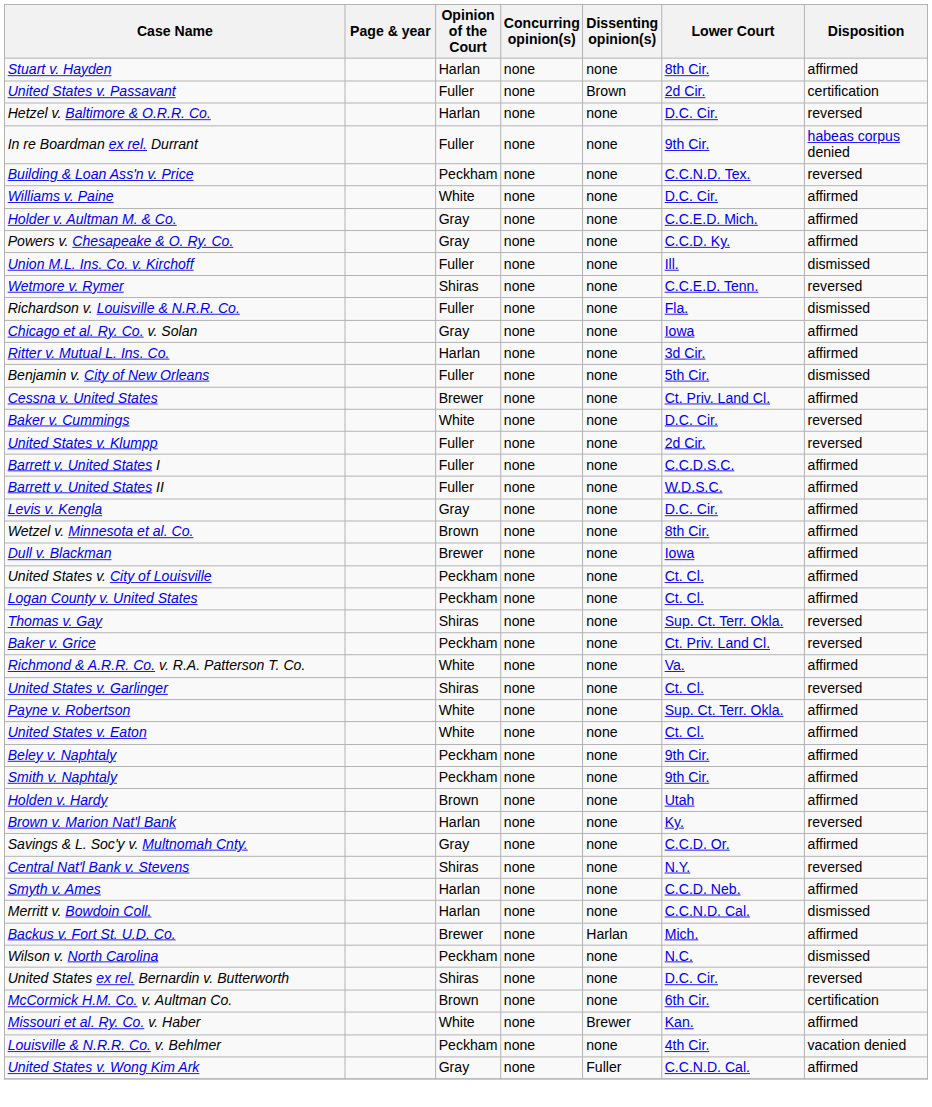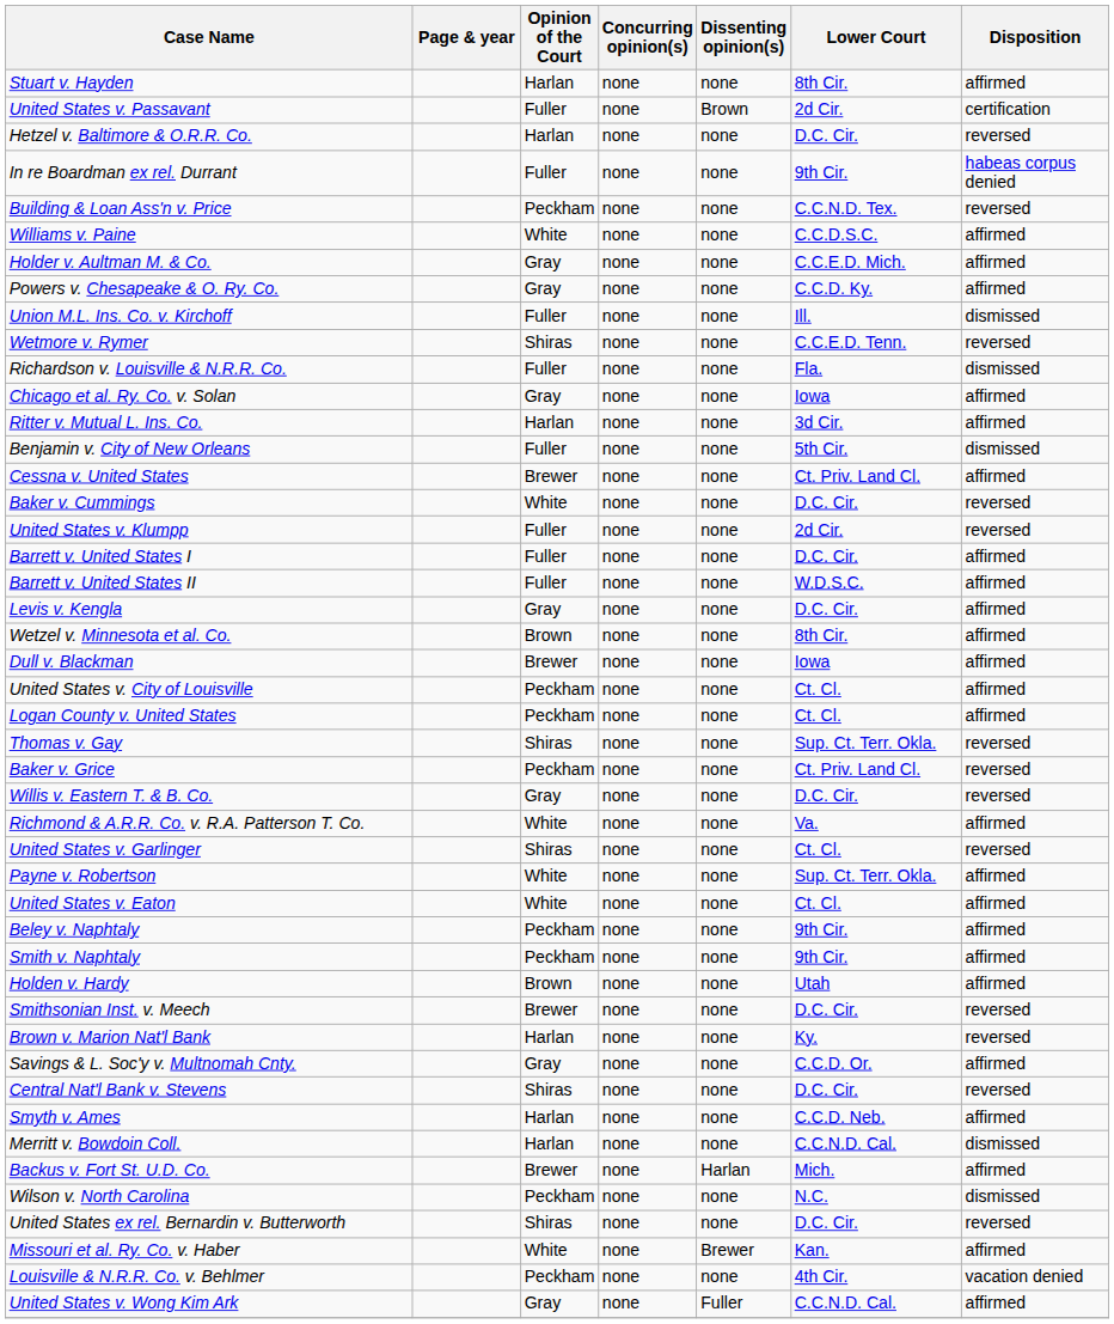 <table class="wikitable sortable">
 <tr>
 <th scope="col" style="width: 380px;">Case Name</th>
 <th scope="col" style="width: 95px;">Page & year</th>
 <th scope="col" style="width: 10px;">Opinion of the Court</th>
 <th scope="col" style="width: 10px;">Concurring opinion(s)</th>
 <th scope="col" style="width: 80px;">Dissenting opinion(s)</th>
 <th scope="col" style="width: 155px;">Lower Court</th>
 <th scope="col" style="width: 133px;">Disposition</th>
 </tr>
 <tr>
 <td><em><a href='#'>Stuart v. Hayden</a></em></td>
 <td align="right"></td>
 <td>Harlan</td>
 <td>none</td>
 <td>none</td>
 <td><a href='#'>8th Cir.</a></td>
 <td>affirmed</td>
 </tr>
 <tr>
 <td><em><a href='#'>United States v. Passavant</a></em></td>
 <td align="right"></td>
 <td>Fuller</td>
 <td>none</td>
 <td>Brown</td>
 <td><a href='#'>2d Cir.</a></td>
 <td>certification</td>
 </tr>
 <tr>
 <td><em>Hetzel v. <a href='#'>Baltimore & O.R.R. Co.</a></em></td>
 <td align="right"></td>
 <td>Harlan</td>
 <td>none</td>
 <td>none</td>
 <td><a href='#'>D.C. Cir.</a></td>
 <td>reversed</td>
 </tr>
 <tr>
 <td><em>In re Boardman <a href='#'>ex rel.</a> Durrant</em></td>
 <td align="right"></td>
 <td>Fuller</td>
 <td>none</td>
 <td>none</td>
 <td><a href='#'>9th Cir.</a></td>
 <td><a href='#'>habeas corpus</a> denied</td>
 </tr>
 <tr>
 <td><em><a href='#'>Building & Loan Ass'n v. Price</a></em></td>
 <td align="right"></td>
 <td>Peckham</td>
 <td>none</td>
 <td>none</td>
 <td><a href='#'>C.C.N.D. Tex.</a></td>
 <td>reversed</td>
 </tr>
 <tr>
 <td><em><a href='#'>Williams v. Paine</a></em></td>
 <td align="right"></td>
 <td>White</td>
 <td>none</td>
 <td>none</td>
-<td><a href='#'>D.C. Cir.</a></td>
+<td><a href='#'>C.C.D.S.C.</a></td>
 <td>affirmed</td>
 </tr>
 <tr>
 <td><em><a href='#'>Holder v. Aultman M. & Co.</a></em></td>
 <td align="right"></td>
 <td>Gray</td>
 <td>none</td>
 <td>none</td>
 <td><a href='#'>C.C.E.D. Mich.</a></td>
 <td>affirmed</td>
 </tr>
 <tr>
 <td><em>Powers v. <a href='#'>Chesapeake & O. Ry. Co.</a></em></td>
 <td align="right"></td>
 <td>Gray</td>
 <td>none</td>
 <td>none</td>
 <td><a href='#'>C.C.D. Ky.</a></td>
 <td>affirmed</td>
 </tr>
 <tr>
 <td><em><a href='#'>Union M.L. Ins. Co. v. Kirchoff</a></em></td>
 <td align="right"></td>
 <td>Fuller</td>
 <td>none</td>
 <td>none</td>
 <td><a href='#'>Ill.</a></td>
 <td>dismissed</td>
 </tr>
 <tr>
 <td><em><a href='#'>Wetmore v. Rymer</a></em></td>
 <td align="right"></td>
 <td>Shiras</td>
 <td>none</td>
 <td>none</td>
 <td><a href='#'>C.C.E.D. Tenn.</a></td>
 <td>reversed</td>
 </tr>
 <tr>
 <td><em>Richardson v. <a href='#'>Louisville & N.R.R. Co.</a></em></td>
 <td align="right"></td>
 <td>Fuller</td>
 <td>none</td>
 <td>none</td>
 <td><a href='#'>Fla.</a></td>
 <td>dismissed</td>
 </tr>
 <tr>
 <td><em><a href='#'>Chicago et al. Ry. Co.</a> v. Solan</em></td>
 <td align="right"></td>
 <td>Gray</td>
 <td>none</td>
 <td>none</td>
 <td><a href='#'>Iowa</a></td>
 <td>affirmed</td>
 </tr>
 <tr>
 <td><em><a href='#'>Ritter v. Mutual L. Ins. Co.</a></em></td>
 <td align="right"></td>
 <td>Harlan</td>
 <td>none</td>
 <td>none</td>
 <td><a href='#'>3d Cir.</a></td>
 <td>affirmed</td>
 </tr>
 <tr>
 <td><em>Benjamin v. <a href='#'>City of New Orleans</a></em></td>
 <td align="right"></td>
 <td>Fuller</td>
 <td>none</td>
 <td>none</td>
 <td><a href='#'>5th Cir.</a></td>
 <td>dismissed</td>
 </tr>
 <tr>
 <td><em><a href='#'>Cessna v. United States</a></em></td>
 <td align="right"></td>
 <td>Brewer</td>
 <td>none</td>
 <td>none</td>
 <td><a href='#'>Ct. Priv. Land Cl.</a></td>
 <td>affirmed</td>
 </tr>
 <tr>
 <td><em><a href='#'>Baker v. Cummings</a></em></td>
 <td align="right"></td>
 <td>White</td>
 <td>none</td>
 <td>none</td>
 <td><a href='#'>D.C. Cir.</a></td>
 <td>reversed</td>
 </tr>
 <tr>
 <td><em><a href='#'>United States v. Klumpp</a></em></td>
 <td align="right"></td>
 <td>Fuller</td>
 <td>none</td>
 <td>none</td>
 <td><a href='#'>2d Cir.</a></td>
 <td>reversed</td>
 </tr>
 <tr>
 <td><em><a href='#'>Barrett v. United States</a> I</em></td>
 <td align="right"></td>
 <td>Fuller</td>
 <td>none</td>
 <td>none</td>
-<td><a href='#'>C.C.D.S.C.</a></td>
+<td><a href='#'>D.C. Cir.</a></td>
 <td>affirmed</td>
 </tr>
 <tr>
 <td><em><a href='#'>Barrett v. United States</a> II</em></td>
 <td align="right"></td>
 <td>Fuller</td>
 <td>none</td>
 <td>none</td>
 <td><a href='#'>W.D.S.C.</a></td>
 <td>affirmed</td>
 </tr>
 <tr>
 <td><em><a href='#'>Levis v. Kengla</a></em></td>
 <td align="right"></td>
 <td>Gray</td>
 <td>none</td>
 <td>none</td>
 <td><a href='#'>D.C. Cir.</a></td>
 <td>affirmed</td>
 </tr>
 <tr>
 <td><em>Wetzel v. <a href='#'>Minnesota et al. Co.</a></em></td>
 <td align="right"></td>
 <td>Brown</td>
 <td>none</td>
 <td>none</td>
 <td><a href='#'>8th Cir.</a></td>
 <td>affirmed</td>
 </tr>
 <tr>
 <td><em><a href='#'>Dull v. Blackman</a></em></td>
 <td align="right"></td>
 <td>Brewer</td>
 <td>none</td>
 <td>none</td>
 <td><a href='#'>Iowa</a></td>
 <td>affirmed</td>
 </tr>
 <tr>
 <td><em>United States v. <a href='#'>City of Louisville</a></em></td>
 <td align="right"></td>
 <td>Peckham</td>
 <td>none</td>
 <td>none</td>
 <td><a href='#'>Ct. Cl.</a></td>
 <td>affirmed</td>
 </tr>
 <tr>
 <td><em><a href='#'>Logan County v. United States</a></em></td>
 <td align="right"></td>
 <td>Peckham</td>
 <td>none</td>
 <td>none</td>
 <td><a href='#'>Ct. Cl.</a></td>
 <td>affirmed</td>
 </tr>
 <tr>
 <td><em><a href='#'>Thomas v. Gay</a></em></td>
 <td align="right"></td>
 <td>Shiras</td>
 <td>none</td>
 <td>none</td>
 <td><a href='#'>Sup. Ct. Terr. Okla.</a></td>
 <td>reversed</td>
 </tr>
 <tr>
 <td><em><a href='#'>Baker v. Grice</a></em></td>
 <td align="right"></td>
 <td>Peckham</td>
 <td>none</td>
 <td>none</td>
 <td><a href='#'>Ct. Priv. Land Cl.</a></td>
 <td>reversed</td>
 </tr>
 <tr>
+<td><em><a href='#'>Willis v. Eastern T. & B. Co.</a></em></td>
+<td align="right"></td>
+<td>Gray</td>
+<td>none</td>
+<td>none</td>
+<td><a href='#'>D.C. Cir.</a></td>
+<td>reversed</td>
+</tr>
+<tr>
 <td><em><a href='#'>Richmond & A.R.R. Co.</a> v. R.A. Patterson T. Co.</em></td>
 <td align="right"></td>
 <td>White</td>
 <td>none</td>
 <td>none</td>
 <td><a href='#'>Va.</a></td>
 <td>affirmed</td>
 </tr>
 <tr>
 <td><em><a href='#'>United States v. Garlinger</a></em></td>
 <td align="right"></td>
 <td>Shiras</td>
 <td>none</td>
 <td>none</td>
 <td><a href='#'>Ct. Cl.</a></td>
 <td>reversed</td>
 </tr>
 <tr>
 <td><em><a href='#'>Payne v. Robertson</a></em></td>
 <td align="right"></td>
 <td>White</td>
 <td>none</td>
 <td>none</td>
 <td><a href='#'>Sup. Ct. Terr. Okla.</a></td>
 <td>affirmed</td>
 </tr>
 <tr>
 <td><em><a href='#'>United States v. Eaton</a></em></td>
 <td align="right"></td>
 <td>White</td>
 <td>none</td>
 <td>none</td>
 <td><a href='#'>Ct. Cl.</a></td>
 <td>affirmed</td>
 </tr>
 <tr>
 <td><em><a href='#'>Beley v. Naphtaly</a></em></td>
 <td align="right"></td>
 <td>Peckham</td>
 <td>none</td>
 <td>none</td>
 <td><a href='#'>9th Cir.</a></td>
 <td>affirmed</td>
 </tr>
 <tr>
 <td><em><a href='#'>Smith v. Naphtaly</a></em></td>
 <td align="right"></td>
 <td>Peckham</td>
 <td>none</td>
 <td>none</td>
 <td><a href='#'>9th Cir.</a></td>
 <td>affirmed</td>
 </tr>
 <tr>
 <td><em><a href='#'>Holden v. Hardy</a></em></td>
 <td align="right"></td>
 <td>Brown</td>
 <td>none</td>
 <td>none</td>
 <td><a href='#'>Utah</a></td>
 <td>affirmed</td>
 </tr>
 <tr>
+<td><em><a href='#'>Smithsonian Inst.</a> v. Meech</em></td>
+<td align="right"></td>
+<td>Brewer</td>
+<td>none</td>
+<td>none</td>
+<td><a href='#'>D.C. Cir.</a></td>
+<td>reversed</td>
+</tr>
+<tr>
 <td><em><a href='#'>Brown v. Marion Nat'l Bank</a></em></td>
 <td align="right"></td>
 <td>Harlan</td>
 <td>none</td>
 <td>none</td>
 <td><a href='#'>Ky.</a></td>
 <td>reversed</td>
 </tr>
 <tr>
 <td><em>Savings & L. Soc'y v. <a href='#'>Multnomah Cnty.</a></em></td>
 <td align="right"></td>
 <td>Gray</td>
 <td>none</td>
 <td>none</td>
 <td><a href='#'>C.C.D. Or.</a></td>
 <td>affirmed</td>
 </tr>
 <tr>
 <td><em><a href='#'>Central Nat'l Bank v. Stevens</a></em></td>
 <td align="right"></td>
 <td>Shiras</td>
 <td>none</td>
 <td>none</td>
-<td><a href='#'>N.Y.</a></td>
+<td><a href='#'>D.C. Cir.</a></td>
 <td>reversed</td>
 </tr>
 <tr>
 <td><em><a href='#'>Smyth v. Ames</a></em></td>
 <td align="right"></td>
 <td>Harlan</td>
 <td>none</td>
 <td>none</td>
 <td><a href='#'>C.C.D. Neb.</a></td>
 <td>affirmed</td>
 </tr>
 <tr>
 <td><em>Merritt v. <a href='#'>Bowdoin Coll.</a></em></td>
 <td align="right"></td>
 <td>Harlan</td>
 <td>none</td>
 <td>none</td>
 <td><a href='#'>C.C.N.D. Cal.</a></td>
 <td>dismissed</td>
 </tr>
 <tr>
 <td><em><a href='#'>Backus v. Fort St. U.D. Co.</a></em></td>
 <td align="right"></td>
 <td>Brewer</td>
 <td>none</td>
 <td>Harlan</td>
 <td><a href='#'>Mich.</a></td>
 <td>affirmed</td>
 </tr>
 <tr>
 <td><em>Wilson v. <a href='#'>North Carolina</a></em></td>
 <td align="right"></td>
 <td>Peckham</td>
 <td>none</td>
 <td>none</td>
 <td><a href='#'>N.C.</a></td>
 <td>dismissed</td>
 </tr>
 <tr>
 <td><em>United States <a href='#'>ex rel.</a> Bernardin v. Butterworth</em></td>
 <td align="right"></td>
 <td>Shiras</td>
 <td>none</td>
 <td>none</td>
 <td><a href='#'>D.C. Cir.</a></td>
 <td>reversed</td>
 </tr>
 <tr>
-<td><em><a href='#'>McCormick H.M. Co.</a> v. Aultman Co.</em></td>
-<td align="right"></td>
-<td>Brown</td>
-<td>none</td>
-<td>none</td>
-<td><a href='#'>6th Cir.</a></td>
-<td>certification</td>
-</tr>
-<tr>
 <td><em><a href='#'>Missouri et al. Ry. Co.</a> v. Haber</em></td>
 <td align="right"></td>
 <td>White</td>
 <td>none</td>
 <td>Brewer</td>
 <td><a href='#'>Kan.</a></td>
 <td>affirmed</td>
 </tr>
 <tr>
 <td><em><a href='#'>Louisville & N.R.R. Co.</a> v. Behlmer</em></td>
 <td align="right"></td>
 <td>Peckham</td>
 <td>none</td>
 <td>none</td>
 <td><a href='#'>4th Cir.</a></td>
 <td>vacation denied</td>
 </tr>
 <tr>
 <td><em><a href='#'>United States v. Wong Kim Ark</a></em></td>
 <td align="right"></td>
 <td>Gray</td>
 <td>none</td>
 <td>Fuller</td>
 <td><a href='#'>C.C.N.D. Cal.</a></td>
 <td>affirmed</td>
 </tr>
 <tr>
 </tr>
 </table>
